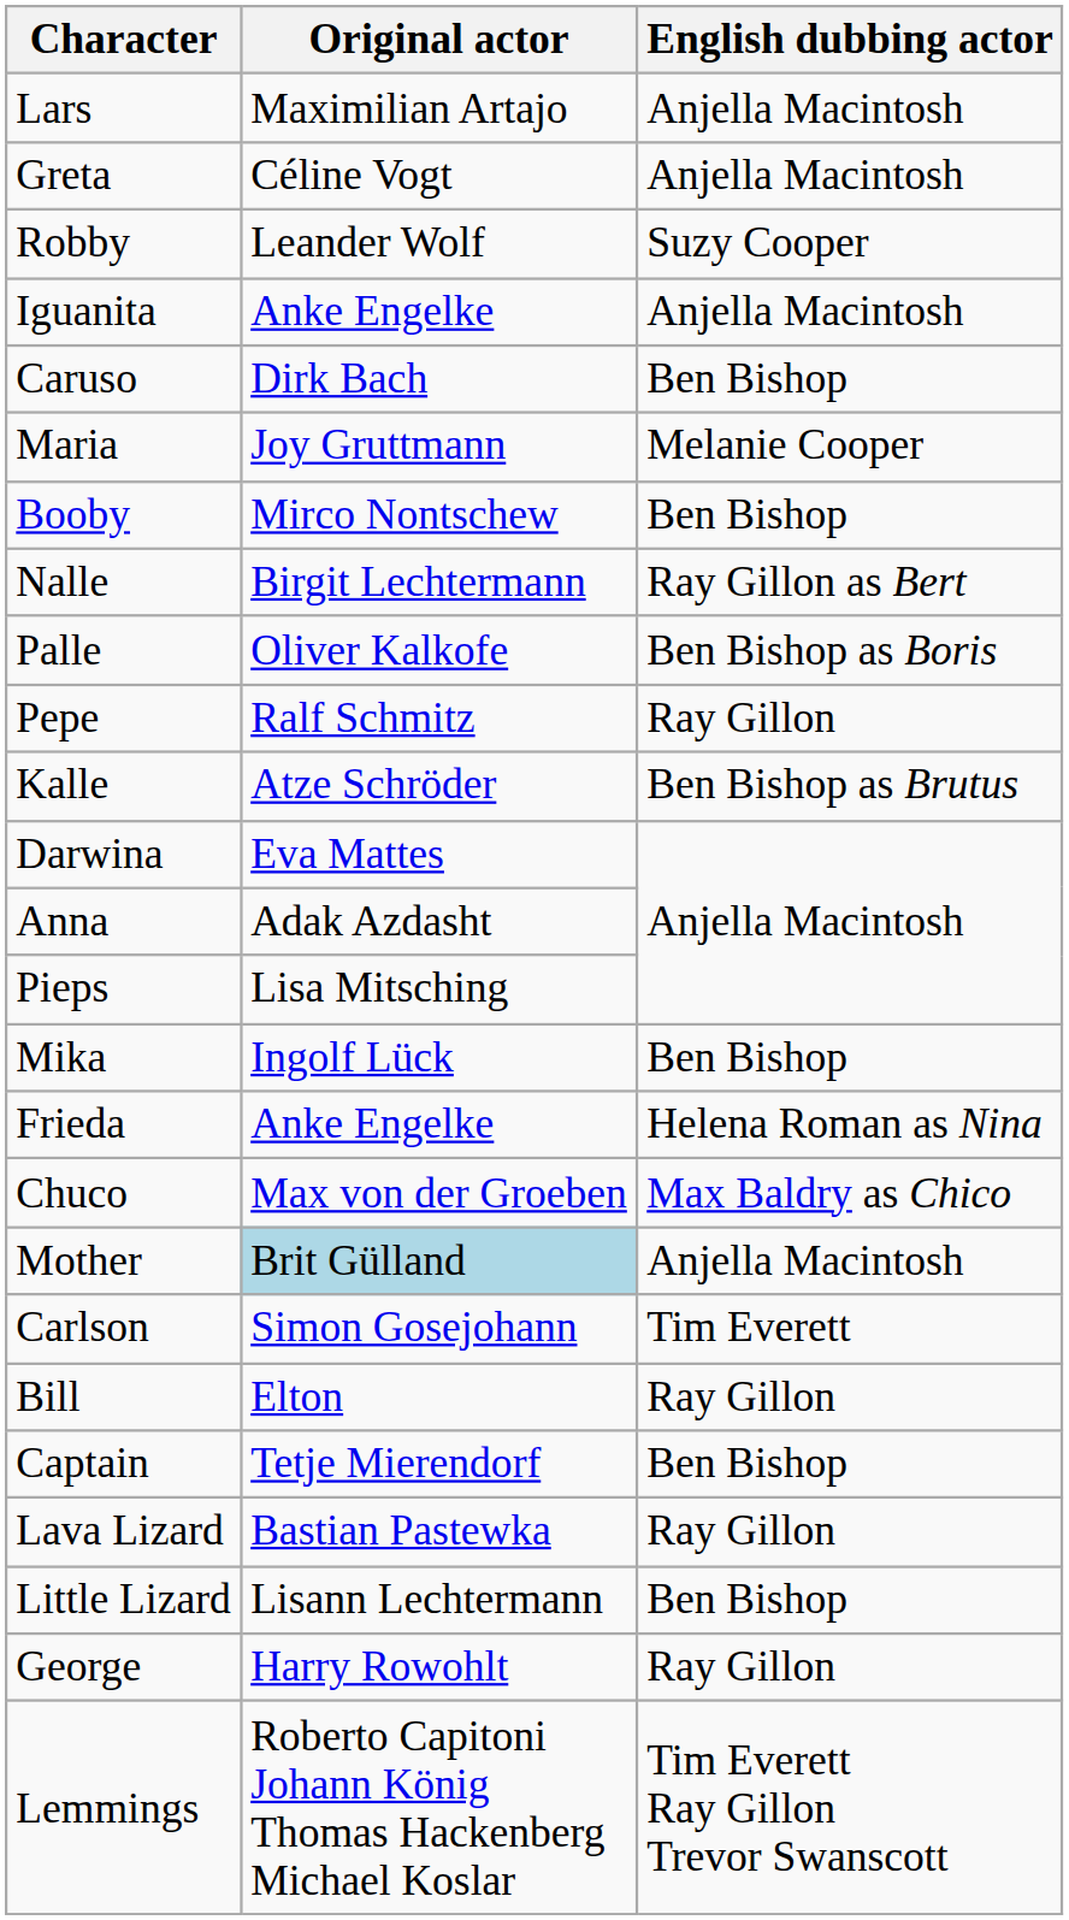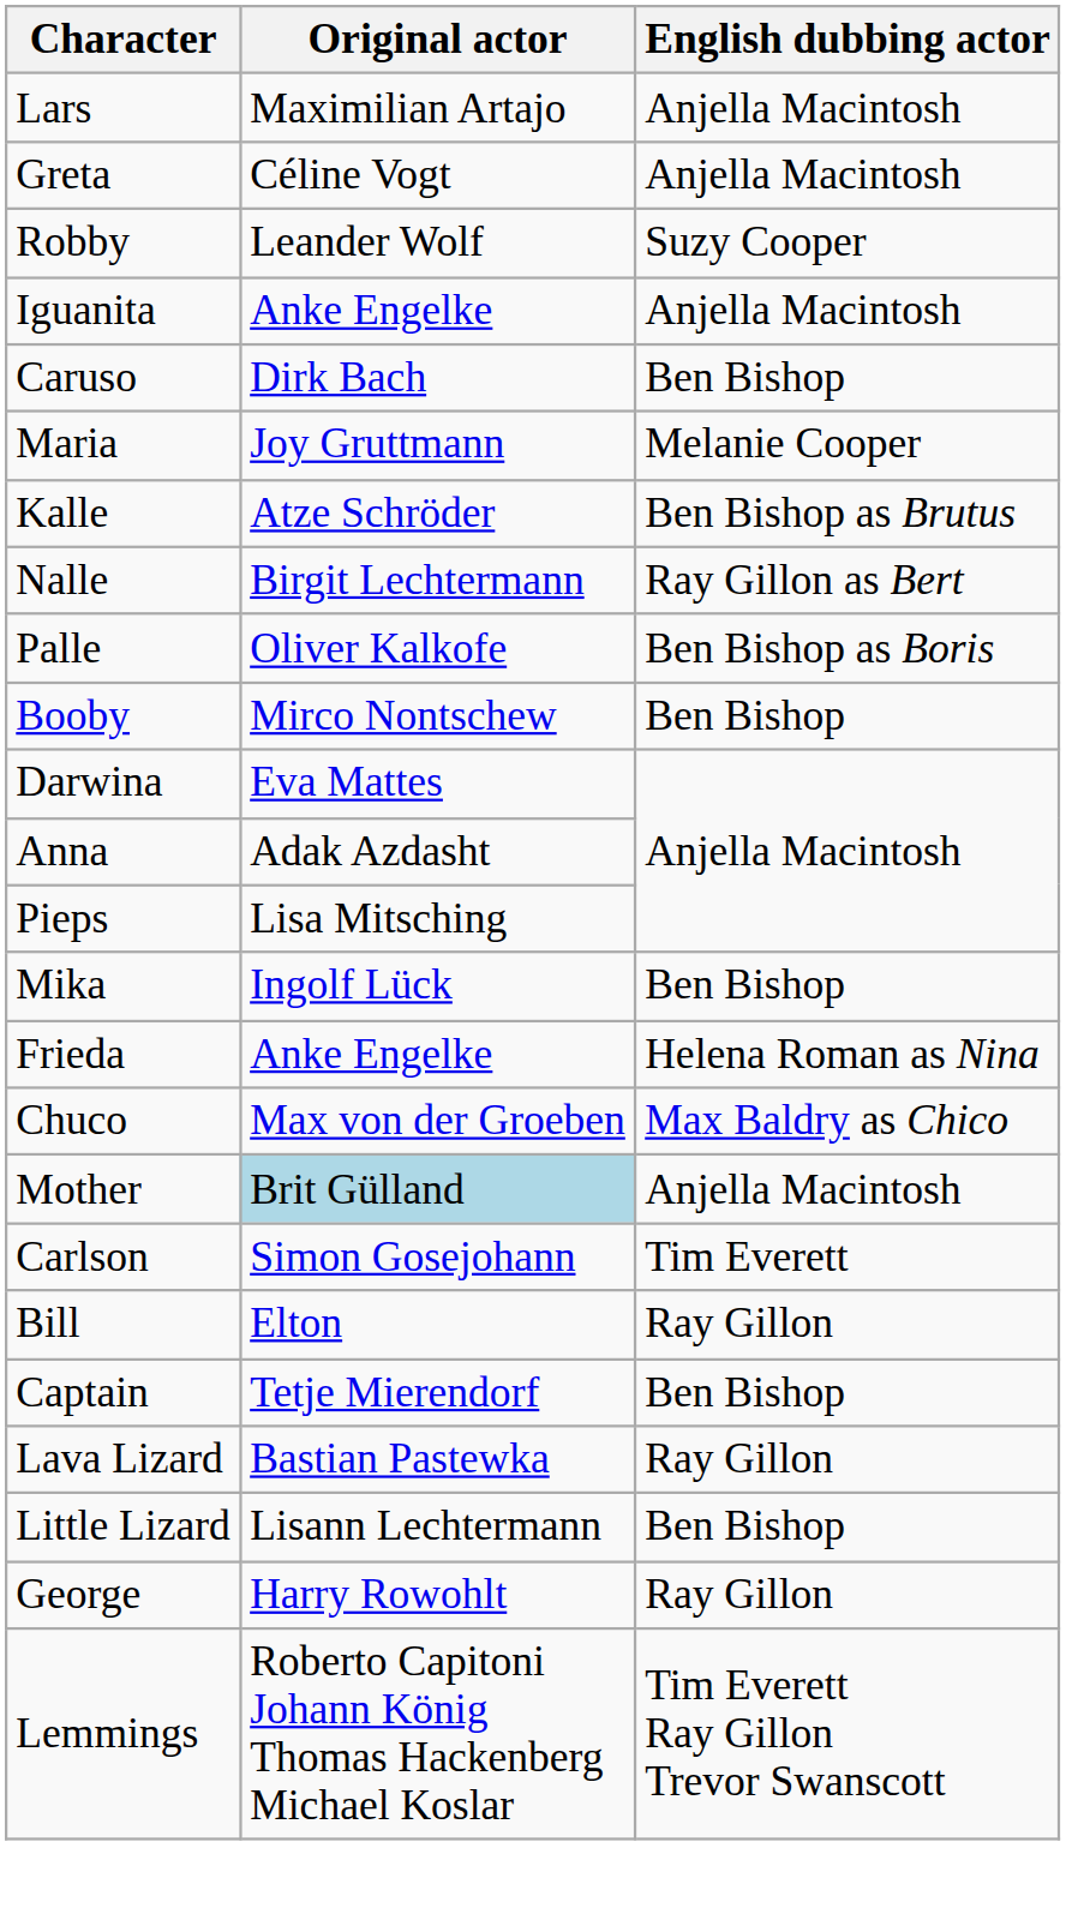 <table class="wikitable">
 <tr>
 <th>Character</th>
 <th>Original actor</th>
 <th>English dubbing actor</th>
 </tr>
 <tr>
 <td>Lars</td>
 <td>Maximilian Artajo</td>
 <td>Anjella Macintosh</td>
 </tr>
 <tr>
 <td>Greta</td>
 <td>Céline Vogt</td>
 <td>Anjella Macintosh</td>
 </tr>
 <tr>
 <td>Robby</td>
 <td>Leander Wolf</td>
 <td>Suzy Cooper</td>
 </tr>
 <tr>
 <td>Iguanita</td>
 <td><a href='#'>Anke Engelke</a></td>
 <td>Anjella Macintosh</td>
 </tr>
 <tr>
 <td>Caruso</td>
 <td><a href='#'>Dirk Bach</a></td>
 <td>Ben Bishop</td>
 </tr>
 <tr>
 <td>Maria</td>
 <td><a href='#'>Joy Gruttmann</a></td>
 <td>Melanie Cooper</td>
 </tr>
 <tr>
-<td><a href='#'>Booby</a></td>
-<td><a href='#'>Mirco Nontschew</a></td>
-<td>Ben Bishop</td>
+<td>Kalle</td>
+<td><a href='#'>Atze Schröder</a></td>
+<td>Ben Bishop as <em>Brutus</em></td>
 </tr>
 <tr>
 <td>Nalle</td>
 <td><a href='#'>Birgit Lechtermann</a></td>
 <td>Ray Gillon as <em>Bert</em></td>
 </tr>
 <tr>
 <td>Palle</td>
 <td><a href='#'>Oliver Kalkofe</a></td>
 <td>Ben Bishop as <em>Boris</em></td>
 </tr>
 <tr>
-<td>Pepe</td>
-<td><a href='#'>Ralf Schmitz</a></td>
-<td>Ray Gillon</td>
-</tr>
-<tr>
-<td>Kalle</td>
-<td><a href='#'>Atze Schröder</a></td>
-<td>Ben Bishop as <em>Brutus</em></td>
+<td><a href='#'>Booby</a></td>
+<td><a href='#'>Mirco Nontschew</a></td>
+<td>Ben Bishop</td>
 </tr>
 <tr>
 <td>Darwina</td>
 <td><a href='#'>Eva Mattes</a></td>
 <td rowspan="3">Anjella Macintosh</td>
 </tr>
 <tr>
 <td>Anna</td>
 <td>Adak Azdasht</td>
 </tr>
 <tr>
 <td>Pieps</td>
 <td>Lisa Mitsching</td>
 </tr>
 <tr>
 <td>Mika</td>
 <td><a href='#'>Ingolf Lück</a></td>
 <td>Ben Bishop</td>
 </tr>
 <tr>
 <td>Frieda</td>
 <td><a href='#'>Anke Engelke</a></td>
 <td>Helena Roman as <em>Nina</em></td>
 </tr>
 <tr>
 <td>Chuco</td>
 <td><a href='#'>Max von der Groeben</a></td>
 <td><a href='#'>Max Baldry</a> as <em>Chico</em></td>
 </tr>
 <tr>
 <td>Mother</td>
 <td style="background: lightblue;">Brit Gülland</td>
 <td>Anjella Macintosh</td>
 </tr>
 <tr>
 <td>Carlson</td>
 <td><a href='#'>Simon Gosejohann</a></td>
 <td>Tim Everett</td>
 </tr>
 <tr>
 <td>Bill</td>
 <td><a href='#'>Elton</a></td>
 <td>Ray Gillon</td>
 </tr>
 <tr>
 <td>Captain</td>
 <td><a href='#'>Tetje Mierendorf</a></td>
 <td>Ben Bishop</td>
 </tr>
 <tr>
 <td>Lava Lizard</td>
 <td><a href='#'>Bastian Pastewka</a></td>
 <td>Ray Gillon</td>
 </tr>
 <tr>
 <td>Little Lizard</td>
 <td>Lisann Lechtermann</td>
 <td>Ben Bishop</td>
 </tr>
 <tr>
 <td>George</td>
 <td><a href='#'>Harry Rowohlt</a></td>
 <td>Ray Gillon</td>
 </tr>
 <tr>
 <td>Lemmings</td>
 <td>Roberto Capitoni<br><a href='#'>Johann König</a><br>Thomas Hackenberg<br>Michael Koslar</td>
 <td>Tim Everett<br>Ray Gillon<br>Trevor Swanscott</td>
 </tr>
 </table>
